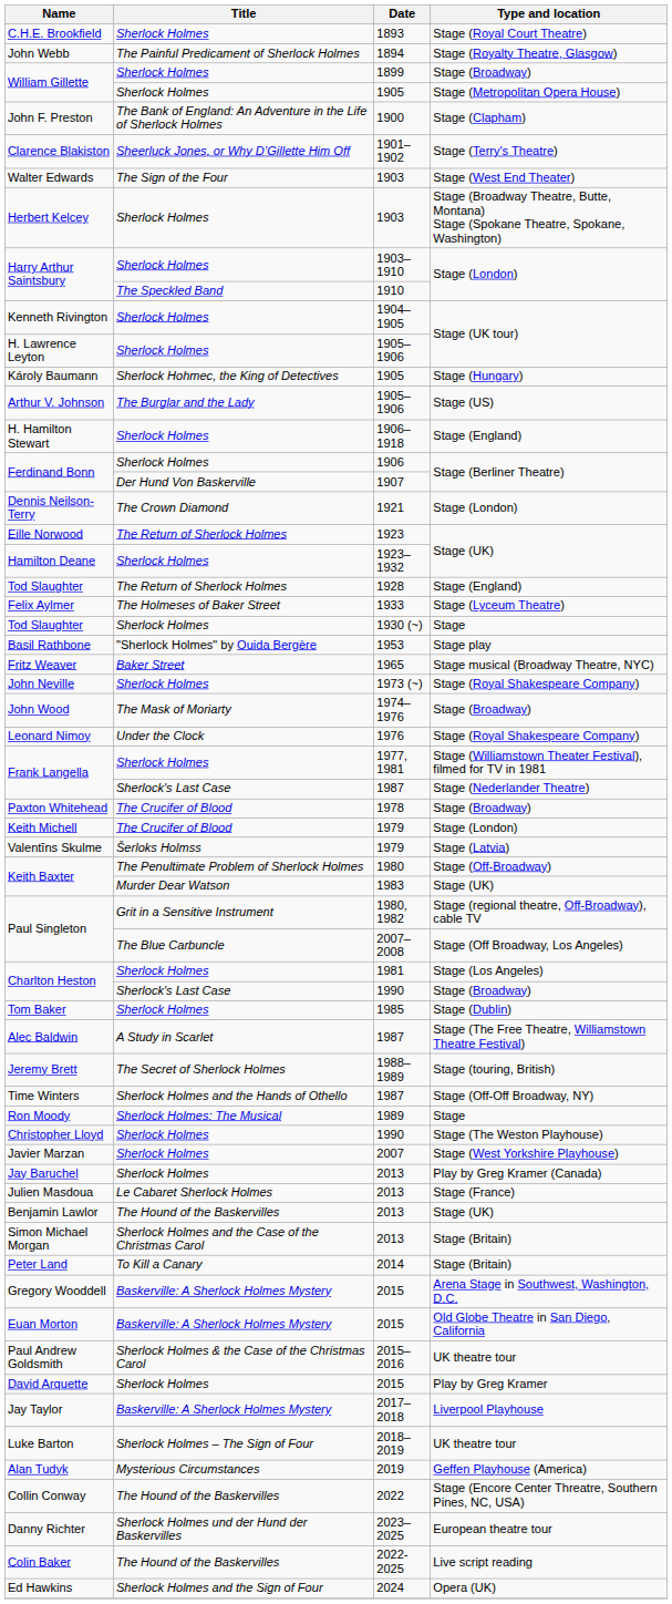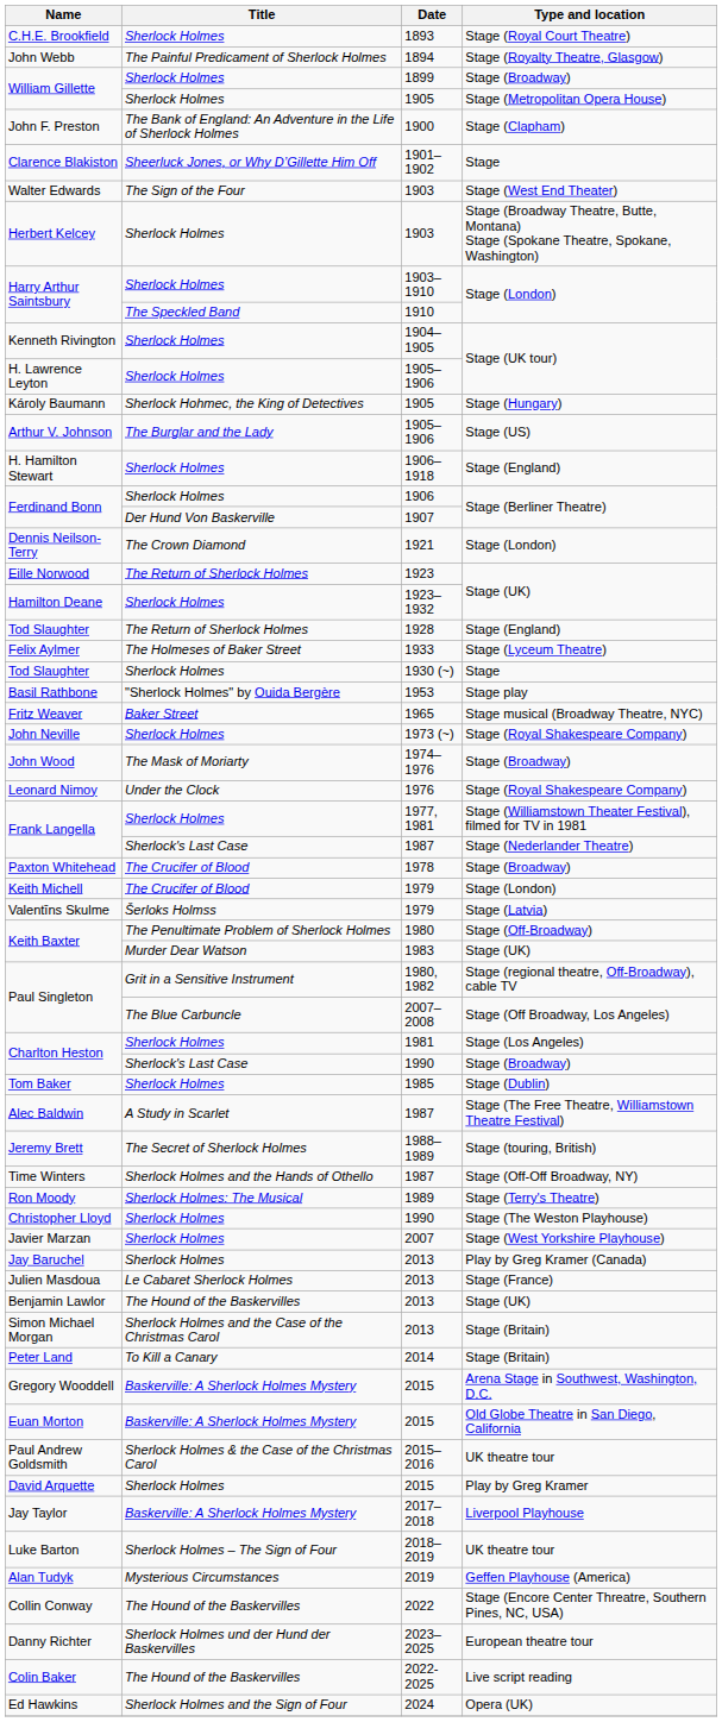 <table class="wikitable sortable">
 <tr>
 <th>Name</th>
 <th>Title</th>
 <th>Date</th>
 <th>Type and location</th>
 </tr>
 <tr>
 <td><a href='#'>C.H.E. Brookfield</a></td>
 <td><em><a href='#'>Sherlock Holmes</a></em></td>
 <td>1893</td>
 <td>Stage (<a href='#'>Royal Court Theatre</a>)</td>
 </tr>
 <tr>
 <td>John Webb</td>
 <td><em>The Painful Predicament of Sherlock Holmes</em></td>
 <td>1894</td>
 <td>Stage (<a href='#'>Royalty Theatre, Glasgow</a>)</td>
 </tr>
 <tr>
 <td rowspan="2"><a href='#'>William Gillette</a></td>
 <td><em><a href='#'>Sherlock Holmes</a></em></td>
 <td>1899</td>
 <td>Stage (<a href='#'>Broadway</a>)</td>
 </tr>
 <tr>
 <td><em>Sherlock Holmes</em></td>
 <td>1905</td>
 <td>Stage (<a href='#'>Metropolitan Opera House</a>)</td>
 </tr>
 <tr>
 <td>John F. Preston</td>
 <td><em>The Bank of England: An Adventure in the Life of Sherlock Holmes</em></td>
 <td>1900</td>
 <td>Stage (<a href='#'>Clapham</a>)</td>
 </tr>
 <tr>
 <td><a href='#'>Clarence Blakiston</a></td>
 <td><em><a href='#'>Sheerluck Jones, or Why D’Gillette Him Off</a></em></td>
 <td>1901–1902</td>
-<td>Stage (<a href='#'>Terry's Theatre</a>)</td>
+<td>Stage</td>
 </tr>
 <tr>
 <td>Walter Edwards</td>
 <td><em>The Sign of the Four</em></td>
 <td>1903</td>
 <td>Stage (<a href='#'>West End Theater</a>)</td>
 </tr>
 <tr>
 <td><a href='#'>Herbert Kelcey</a></td>
 <td><em>Sherlock Holmes</em></td>
 <td>1903</td>
 <td>Stage (Broadway Theatre, Butte, Montana)<br>Stage (Spokane Theatre, Spokane, Washington)</td>
 </tr>
 <tr>
 <td rowspan="2"><a href='#'>Harry Arthur Saintsbury</a></td>
 <td><em><a href='#'>Sherlock Holmes</a></em></td>
 <td>1903–1910</td>
 <td rowspan="2">Stage (<a href='#'>London</a>)</td>
 </tr>
 <tr>
 <td><em><a href='#'>The Speckled Band</a></em></td>
 <td>1910</td>
 </tr>
 <tr>
 <td>Kenneth Rivington</td>
 <td><em><a href='#'>Sherlock Holmes</a></em></td>
 <td>1904–1905</td>
 <td rowspan="2">Stage (UK tour)</td>
 </tr>
 <tr>
 <td>H. Lawrence Leyton</td>
 <td><em><a href='#'>Sherlock Holmes</a></em></td>
 <td>1905–1906</td>
 </tr>
 <tr>
 <td>Károly Baumann</td>
 <td><em>Sherlock Hohmec, the King of Detectives</em></td>
 <td>1905</td>
 <td>Stage (<a href='#'>Hungary</a>)</td>
 </tr>
 <tr>
 <td><a href='#'>Arthur V. Johnson</a></td>
 <td><em><a href='#'>The Burglar and the Lady</a></em></td>
 <td>1905–1906</td>
 <td>Stage (US)</td>
 </tr>
 <tr>
 <td>H. Hamilton Stewart</td>
 <td><em><a href='#'>Sherlock Holmes</a></em></td>
 <td>1906–1918</td>
 <td>Stage (England)</td>
 </tr>
 <tr>
 <td rowspan="2"><a href='#'>Ferdinand Bonn</a></td>
 <td><em>Sherlock Holmes</em></td>
 <td>1906</td>
 <td rowspan="2">Stage (Berliner Theatre)</td>
 </tr>
 <tr>
 <td><em>Der Hund Von Baskerville</em></td>
 <td>1907</td>
 </tr>
 <tr>
 <td><a href='#'>Dennis Neilson-Terry</a></td>
 <td><em>The Crown Diamond</em></td>
 <td>1921</td>
 <td>Stage (London)</td>
 </tr>
 <tr>
 <td><a href='#'>Eille Norwood</a></td>
 <td><em><a href='#'>The Return of Sherlock Holmes</a></em></td>
 <td>1923</td>
 <td rowspan="2">Stage (UK)</td>
 </tr>
 <tr>
 <td><a href='#'>Hamilton Deane</a></td>
 <td><em><a href='#'>Sherlock Holmes</a></em></td>
 <td>1923–1932</td>
 </tr>
 <tr>
 <td><a href='#'>Tod Slaughter</a></td>
 <td><em>The Return of Sherlock Holmes</em></td>
 <td>1928</td>
 <td>Stage (England)</td>
 </tr>
 <tr>
 <td><a href='#'>Felix Aylmer</a></td>
 <td><em>The Holmeses of Baker Street</em></td>
 <td>1933</td>
 <td>Stage (<a href='#'>Lyceum Theatre</a>)</td>
 </tr>
 <tr>
 <td><a href='#'>Tod Slaughter</a></td>
 <td><em>Sherlock Holmes</em></td>
 <td>1930 (~)</td>
 <td>Stage</td>
 </tr>
 <tr>
 <td><a href='#'>Basil Rathbone</a></td>
 <td>"Sherlock Holmes" by <a href='#'>Ouida Bergère</a></td>
 <td>1953</td>
 <td>Stage play</td>
 </tr>
 <tr>
 <td><a href='#'>Fritz Weaver</a></td>
 <td><em><a href='#'>Baker Street</a></em></td>
 <td>1965</td>
 <td>Stage musical (Broadway Theatre, NYC)</td>
 </tr>
 <tr>
 <td><a href='#'>John Neville</a></td>
 <td><em><a href='#'>Sherlock Holmes</a></em></td>
 <td>1973 (~)</td>
 <td>Stage (<a href='#'>Royal Shakespeare Company</a>)</td>
 </tr>
 <tr>
 <td><a href='#'>John Wood</a></td>
 <td><em>The Mask of Moriarty</em></td>
 <td>1974–1976</td>
 <td>Stage (<a href='#'>Broadway</a>)</td>
 </tr>
 <tr>
 <td><a href='#'>Leonard Nimoy</a></td>
 <td><em>Under the Clock</em></td>
 <td>1976</td>
 <td>Stage (<a href='#'>Royal Shakespeare Company</a>)</td>
 </tr>
 <tr>
 <td rowspan="2"><a href='#'>Frank Langella</a></td>
 <td><em><a href='#'>Sherlock Holmes</a></em></td>
 <td>1977, 1981</td>
 <td>Stage (<a href='#'>Williamstown Theater Festival</a>), filmed for TV in 1981</td>
 </tr>
 <tr>
 <td><em>Sherlock's Last Case</em></td>
 <td>1987</td>
 <td>Stage (<a href='#'>Nederlander Theatre</a>)</td>
 </tr>
 <tr>
 <td><a href='#'>Paxton Whitehead</a></td>
 <td><em><a href='#'>The Crucifer of Blood</a></em></td>
 <td>1978</td>
 <td>Stage (<a href='#'>Broadway</a>)</td>
 </tr>
 <tr>
 <td><a href='#'>Keith Michell</a></td>
 <td><em><a href='#'>The Crucifer of Blood</a></em></td>
 <td>1979</td>
 <td>Stage (London)</td>
 </tr>
 <tr>
 <td>Valentīns Skulme</td>
 <td><em>Šerloks Holmss</em></td>
 <td>1979</td>
 <td>Stage (<a href='#'>Latvia</a>)</td>
 </tr>
 <tr>
 <td rowspan="2"><a href='#'>Keith Baxter</a></td>
 <td><em>The Penultimate Problem of Sherlock Holmes</em></td>
 <td>1980</td>
 <td>Stage (<a href='#'>Off-Broadway</a>)</td>
 </tr>
 <tr>
 <td><em>Murder Dear Watson</em></td>
 <td>1983</td>
 <td>Stage (UK)</td>
 </tr>
 <tr>
 <td rowspan="2">Paul Singleton</td>
 <td><em>Grit in a Sensitive Instrument</em></td>
 <td>1980, 1982</td>
 <td>Stage (regional theatre, <a href='#'>Off-Broadway</a>), cable TV</td>
 </tr>
 <tr>
 <td><em>The Blue Carbuncle</em></td>
 <td>2007–2008</td>
 <td>Stage (Off Broadway, Los Angeles)</td>
 </tr>
 <tr>
 <td rowspan="2"><a href='#'>Charlton Heston</a></td>
 <td><em><a href='#'>Sherlock Holmes</a></em></td>
 <td>1981</td>
 <td>Stage (Los Angeles)</td>
 </tr>
 <tr>
 <td><em>Sherlock's Last Case</em></td>
 <td>1990</td>
 <td>Stage (<a href='#'>Broadway</a>)</td>
 </tr>
 <tr>
 <td><a href='#'>Tom Baker</a></td>
 <td><em><a href='#'>Sherlock Holmes</a></em></td>
 <td>1985</td>
 <td>Stage (<a href='#'>Dublin</a>)</td>
 </tr>
 <tr>
 <td><a href='#'>Alec Baldwin</a></td>
 <td><em>A Study in Scarlet</em></td>
 <td>1987</td>
 <td>Stage (The Free Theatre, <a href='#'>Williamstown Theatre Festival</a>)</td>
 </tr>
 <tr>
 <td><a href='#'>Jeremy Brett</a></td>
 <td><em>The Secret of Sherlock Holmes</em></td>
 <td>1988–1989</td>
 <td>Stage (touring, British)</td>
 </tr>
 <tr>
 <td>Time Winters</td>
 <td><em>Sherlock Holmes and the Hands of Othello</em></td>
 <td>1987</td>
 <td>Stage (Off-Off Broadway, NY)</td>
 </tr>
 <tr>
 <td><a href='#'>Ron Moody</a></td>
 <td><em><a href='#'>Sherlock Holmes: The Musical</a></em></td>
 <td>1989</td>
-<td>Stage</td>
+<td>Stage (<a href='#'>Terry's Theatre</a>)</td>
 </tr>
 <tr>
 <td><a href='#'>Christopher Lloyd</a></td>
 <td><em><a href='#'>Sherlock Holmes</a></em></td>
 <td>1990</td>
 <td>Stage (The Weston Playhouse)</td>
 </tr>
 <tr>
 <td>Javier Marzan</td>
 <td><em><a href='#'>Sherlock Holmes</a></em></td>
 <td>2007</td>
 <td>Stage (<a href='#'>West Yorkshire Playhouse</a>)</td>
 </tr>
 <tr>
 <td><a href='#'>Jay Baruchel</a></td>
 <td><em>Sherlock Holmes</em></td>
 <td>2013</td>
 <td>Play by Greg Kramer (Canada)</td>
 </tr>
 <tr>
 <td>Julien Masdoua</td>
 <td><em>Le Cabaret Sherlock Holmes</em></td>
 <td>2013</td>
 <td>Stage (France)</td>
 </tr>
 <tr>
 <td>Benjamin Lawlor</td>
 <td><em>The Hound of the Baskervilles</em></td>
 <td>2013</td>
 <td>Stage (UK)</td>
 </tr>
 <tr>
 <td>Simon Michael Morgan</td>
 <td><em>Sherlock Holmes and the Case of the Christmas Carol</em></td>
 <td>2013</td>
 <td>Stage (Britain)</td>
 </tr>
 <tr>
 <td><a href='#'>Peter Land</a></td>
 <td><em>To Kill a Canary</em></td>
 <td>2014</td>
 <td>Stage (Britain)</td>
 </tr>
 <tr>
 <td>Gregory Wooddell</td>
 <td><em><a href='#'>Baskerville: A Sherlock Holmes Mystery</a></em></td>
 <td>2015</td>
 <td><a href='#'>Arena Stage</a> in <a href='#'>Southwest, Washington, D.C.</a></td>
 </tr>
 <tr>
 <td><a href='#'>Euan Morton</a></td>
 <td><em><a href='#'>Baskerville: A Sherlock Holmes Mystery</a></em></td>
 <td>2015</td>
 <td><a href='#'>Old Globe Theatre</a> in <a href='#'>San Diego</a>, <a href='#'>California</a></td>
 </tr>
 <tr>
 <td>Paul Andrew Goldsmith</td>
 <td><em>Sherlock Holmes & the Case of the Christmas Carol</em></td>
 <td>2015–2016</td>
 <td>UK theatre tour</td>
 </tr>
 <tr>
 <td><a href='#'>David Arquette</a></td>
 <td><em>Sherlock Holmes</em></td>
 <td>2015</td>
 <td>Play by Greg Kramer</td>
 </tr>
 <tr>
 <td>Jay Taylor</td>
 <td><em><a href='#'>Baskerville: A Sherlock Holmes Mystery</a></em></td>
 <td>2017–2018</td>
 <td><a href='#'>Liverpool Playhouse</a></td>
 </tr>
 <tr>
 <td>Luke Barton</td>
 <td><em>Sherlock Holmes – The Sign of Four</em></td>
 <td>2018–2019</td>
 <td>UK theatre tour</td>
 </tr>
 <tr>
 <td><a href='#'>Alan Tudyk</a></td>
 <td><em>Mysterious Circumstances</em></td>
 <td>2019</td>
 <td><a href='#'>Geffen Playhouse</a> (America)</td>
 </tr>
 <tr>
 <td>Collin Conway</td>
 <td><em>The Hound of the Baskervilles</em></td>
 <td>2022</td>
 <td>Stage (Encore Center Threatre, Southern Pines, NC, USA)</td>
 </tr>
 <tr>
 <td>Danny Richter</td>
 <td><em>Sherlock Holmes und der Hund der Baskervilles</em></td>
 <td>2023–2025</td>
 <td>European theatre tour</td>
 </tr>
 <tr>
 <td><a href='#'>Colin Baker</a></td>
 <td><em>The Hound of the Baskervilles</em></td>
 <td>2022-2025</td>
 <td>Live script reading</td>
 </tr>
 <tr>
 <td>Ed Hawkins</td>
 <td><em>Sherlock Holmes and the Sign of Four</em></td>
 <td>2024</td>
 <td>Opera (UK)</td>
 </tr>
 <tr>
 </tr>
 </table>
